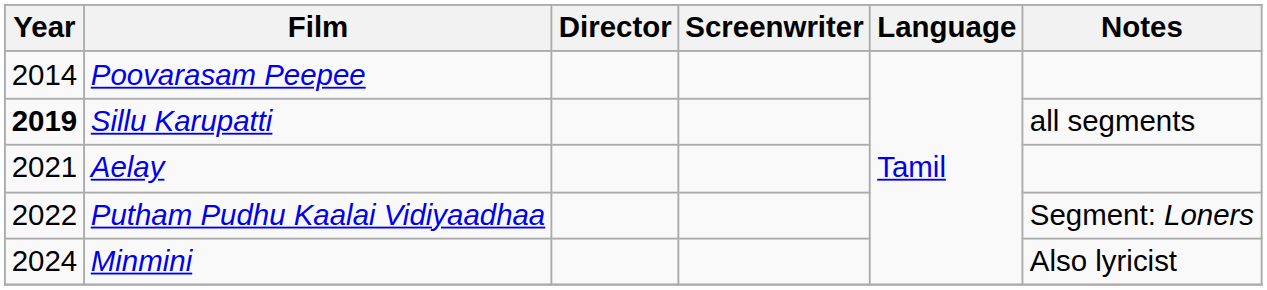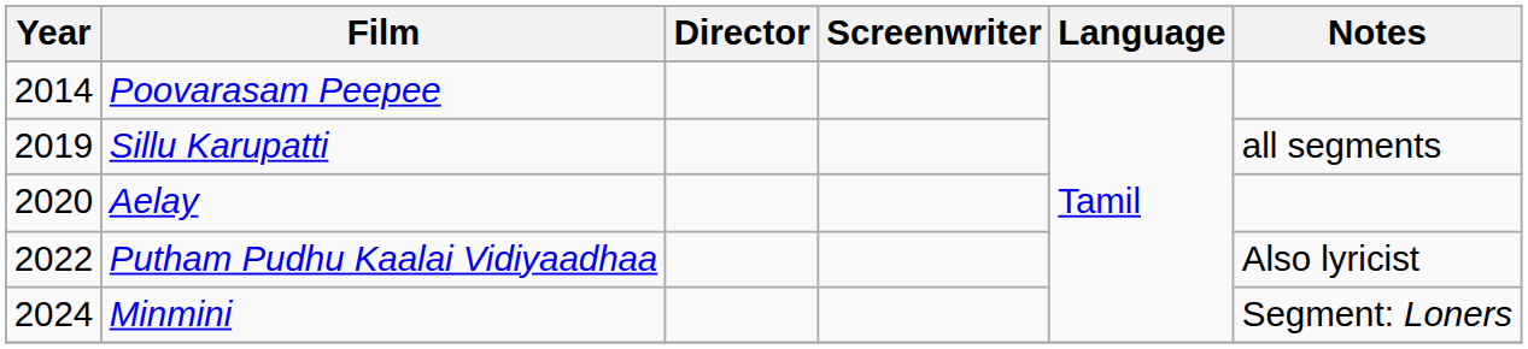 <table class="wikitable sortable">
 <tr>
 <th>Year</th>
 <th>Film</th>
 <th>Director</th>
 <th>Screenwriter</th>
 <th>Language</th>
 <th>Notes</th>
 </tr>
 <tr>
 <td>2014</td>
 <td><em><a href='#'>Poovarasam Peepee</a></em></td>
 <td></td>
 <td></td>
 <td rowspan="5"><a href='#'>Tamil</a></td>
 <td></td>
 </tr>
 <tr>
-<td><strong>2019</strong></td>
+<td>2019</td>
 <td><em><a href='#'>Sillu Karupatti</a></em></td>
 <td></td>
 <td></td>
 <td>all segments</td>
 </tr>
 <tr>
-<td>2021</td>
+<td>2020</td>
 <td><em><a href='#'>Aelay</a></em></td>
 <td></td>
 <td></td>
 <td></td>
 </tr>
 <tr>
 <td>2022</td>
 <td><em><a href='#'>Putham Pudhu Kaalai Vidiyaadhaa</a></em></td>
 <td></td>
 <td></td>
-<td>Segment: <em>Loners</em></td>
+<td>Also lyricist</td>
 </tr>
 <tr>
 <td>2024</td>
 <td><em><a href='#'>Minmini</a></em></td>
 <td></td>
 <td></td>
-<td>Also lyricist</td>
+<td>Segment: <em>Loners</em></td>
 </tr>
 <tr>
 </tr>
 </table>
